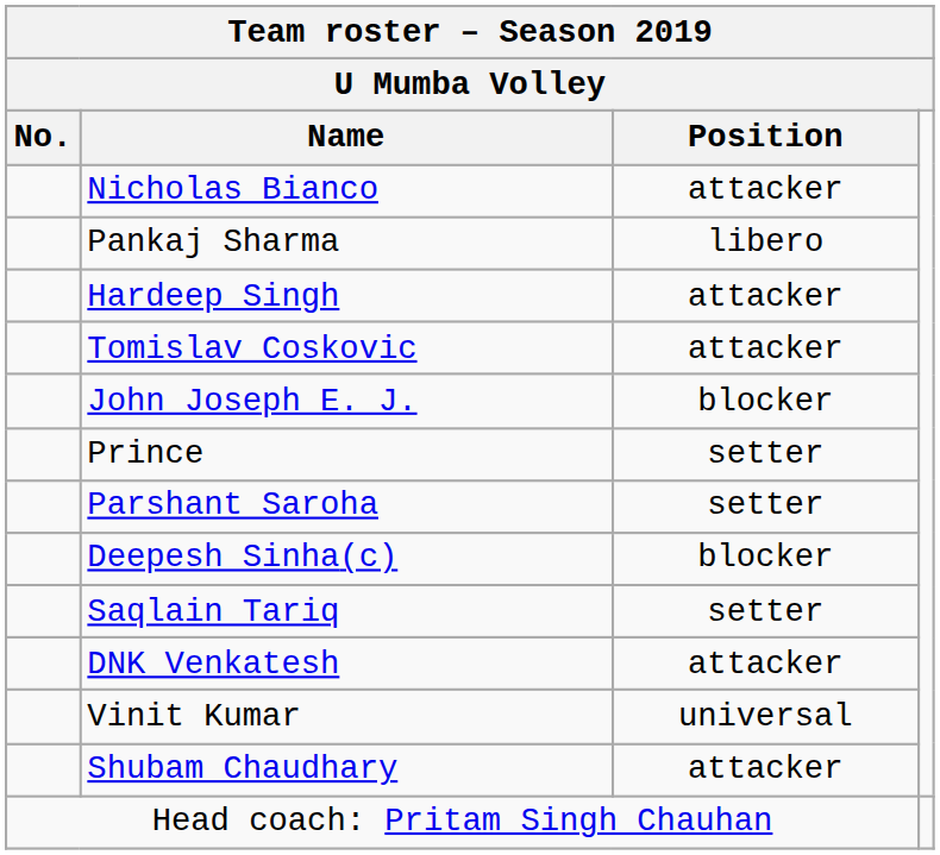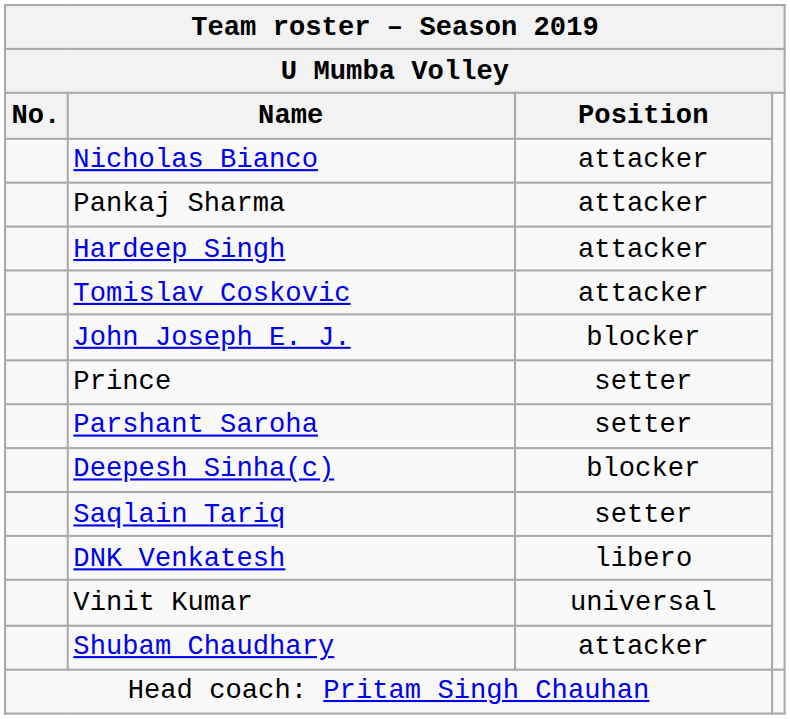 <table class="wikitable sortable" style="font-size:100%; text-align:center;">
 <tr>
 <th colspan=6>Team roster – Season 2019</th>
 </tr>
 <tr>
 <th colspan=6>U Mumba Volley</th>
 </tr>
 <tr>
 <th>No.</th>
 <th style="width:16em">Name</th>
 <th style="width:9em">Position</th>
 </tr>
 <tr>
 <td></td>
 <td align=left> <a href='#'>Nicholas Bianco</a></td>
 <td>attacker</td>
 </tr>
 <tr>
 <td></td>
 <td align=left> Pankaj Sharma</td>
-<td>libero</td>
+<td>attacker</td>
 </tr>
 <tr>
 <td></td>
 <td align=left> <a href='#'>Hardeep Singh</a></td>
 <td>attacker</td>
 </tr>
 <tr>
 <td></td>
 <td align=left> <a href='#'>Tomislav Coskovic</a></td>
 <td>attacker</td>
 </tr>
 <tr>
 <td></td>
 <td align=left> <a href='#'>John Joseph E. J.</a></td>
 <td>blocker</td>
 </tr>
 <tr>
 <td></td>
 <td align=left> Prince</td>
 <td>setter</td>
 </tr>
 <tr>
 <td></td>
 <td align=left> <a href='#'>Parshant Saroha</a></td>
 <td>setter</td>
 </tr>
 <tr>
 <td></td>
 <td align=left> <a href='#'>Deepesh Sinha</a><a href='#'>(c)</a></td>
 <td>blocker</td>
 </tr>
 <tr>
 <td></td>
 <td align=left> <a href='#'>Saqlain Tariq</a></td>
 <td>setter</td>
 </tr>
 <tr>
 <td></td>
 <td align=left> <a href='#'>DNK Venkatesh</a></td>
-<td>attacker</td>
+<td>libero</td>
 </tr>
 <tr>
 <td></td>
 <td align=left> Vinit Kumar</td>
 <td>universal</td>
 </tr>
 <tr>
 <td></td>
 <td align=left> <a href='#'>Shubam Chaudhary</a></td>
 <td>attacker</td>
 </tr>
 <tr>
 <td colspan=4>Head coach: <a href='#'>Pritam Singh Chauhan</a></td>
 <td></td>
 </tr>
 </table>
